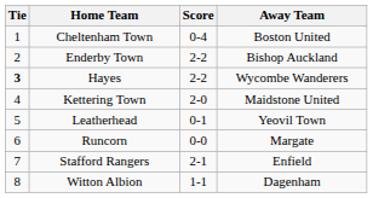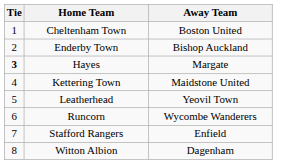 <table class="wikitable" style="text-align:center;">
 <tr>
 <th width=20>Tie</th>
 <th width=175>Home Team</th>
-<th width=20>Score</th>
 <th width=175>Away Team</th>
 </tr>
 <tr>
 <td>1</td>
 <td>Cheltenham Town</td>
-<td>0-4</td>
 <td>Boston United</td>
 </tr>
 <tr>
 <td>2</td>
 <td>Enderby Town</td>
-<td>2-2</td>
 <td>Bishop Auckland</td>
 </tr>
 <tr>
 <td><strong>3</strong></td>
 <td>Hayes</td>
-<td>2-2</td>
-<td>Wycombe Wanderers</td>
+<td>Margate</td>
 </tr>
 <tr>
 <td>4</td>
 <td>Kettering Town</td>
-<td>2-0</td>
 <td>Maidstone United</td>
 </tr>
 <tr>
 <td>5</td>
 <td>Leatherhead</td>
-<td>0-1</td>
 <td>Yeovil Town</td>
 </tr>
 <tr>
 <td>6</td>
 <td>Runcorn</td>
-<td>0-0</td>
-<td>Margate</td>
+<td>Wycombe Wanderers</td>
 </tr>
 <tr>
 <td>7</td>
 <td>Stafford Rangers</td>
-<td>2-1</td>
 <td>Enfield</td>
 </tr>
 <tr>
 <td>8</td>
 <td>Witton Albion</td>
-<td>1-1</td>
 <td>Dagenham</td>
 </tr>
 </table>
